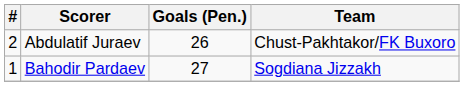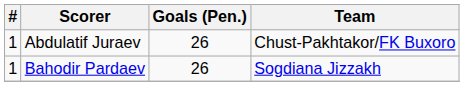 <table class="wikitable">
 <tr>
 <th>#</th>
 <th>Scorer</th>
 <th>Goals (Pen.)</th>
 <th>Team</th>
 </tr>
 <tr>
-<td rowspan="1">2</td>
+<td rowspan="1">1</td>
 <td> Abdulatif Juraev</td>
 <td align=center>26</td>
 <td>Chust-Pakhtakor/<a href='#'>FK Buxoro</a></td>
 </tr>
 <tr>
 <td>1</td>
 <td> <a href='#'>Bahodir Pardaev</a></td>
-<td align=center>27</td>
+<td align=center>26</td>
 <td><a href='#'>Sogdiana Jizzakh</a></td>
 </tr>
 <tr>
 </tr>
 </table>
